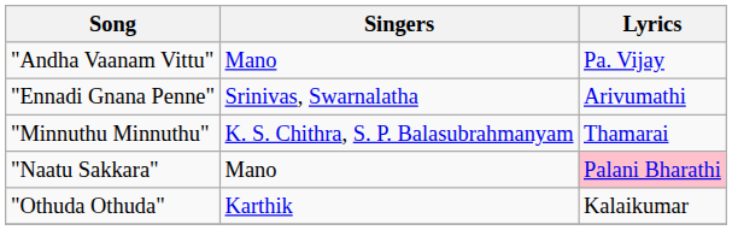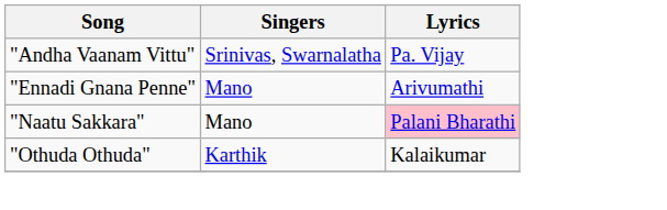 <table class="wikitable" style="font-size:95%;">
 <tr>
 <th>Song</th>
 <th>Singers</th>
 <th>Lyrics</th>
 </tr>
 <tr>
 <td>"Andha Vaanam Vittu"</td>
-<td><a href='#'>Mano</a></td>
+<td><a href='#'>Srinivas</a>, <a href='#'>Swarnalatha</a></td>
 <td><a href='#'>Pa. Vijay</a></td>
 </tr>
 <tr>
 <td>"Ennadi Gnana Penne"</td>
-<td><a href='#'>Srinivas</a>, <a href='#'>Swarnalatha</a></td>
+<td><a href='#'>Mano</a></td>
 <td><a href='#'>Arivumathi</a></td>
-</tr>
-<tr>
-<td>"Minnuthu Minnuthu"</td>
-<td><a href='#'>K. S. Chithra</a>, <a href='#'>S. P. Balasubrahmanyam</a></td>
-<td><a href='#'>Thamarai</a></td>
 </tr>
 <tr>
 <td>"Naatu Sakkara"</td>
 <td>Mano</td>
 <td style="background: pink;"><a href='#'>Palani Bharathi</a></td>
 </tr>
 <tr>
 <td>"Othuda Othuda"</td>
 <td><a href='#'>Karthik</a></td>
 <td>Kalaikumar</td>
 </tr>
 <tr>
 </tr>
 </table>
